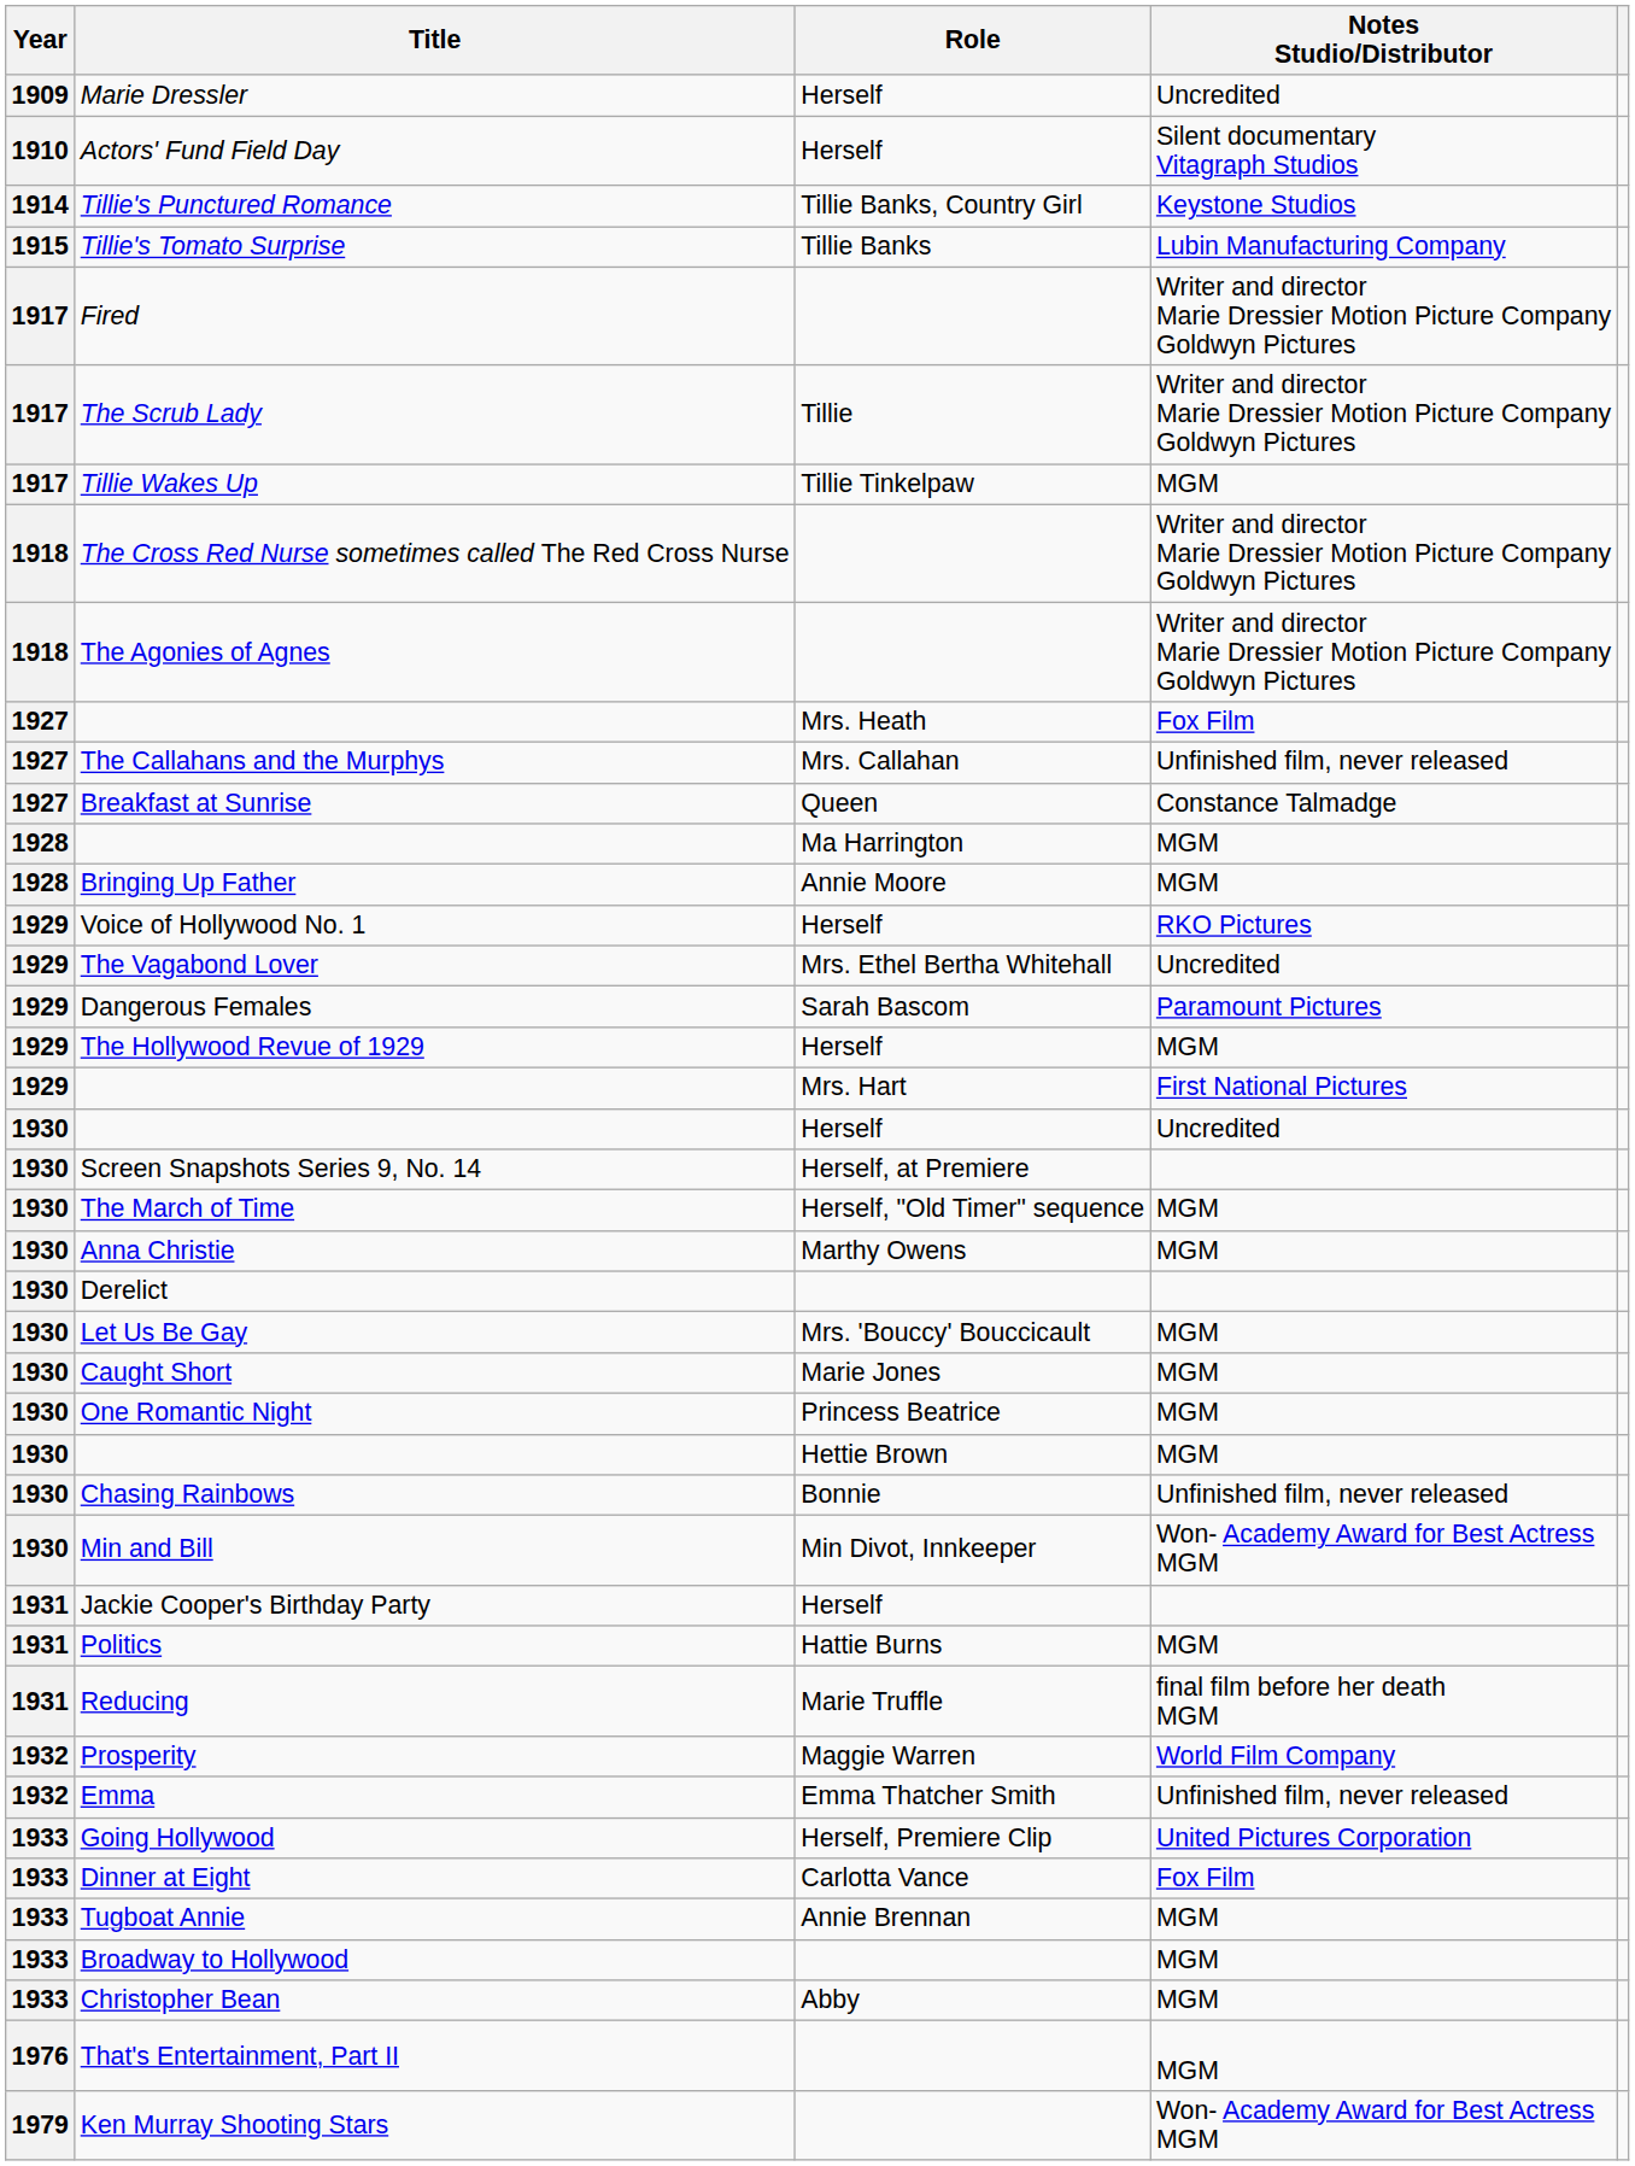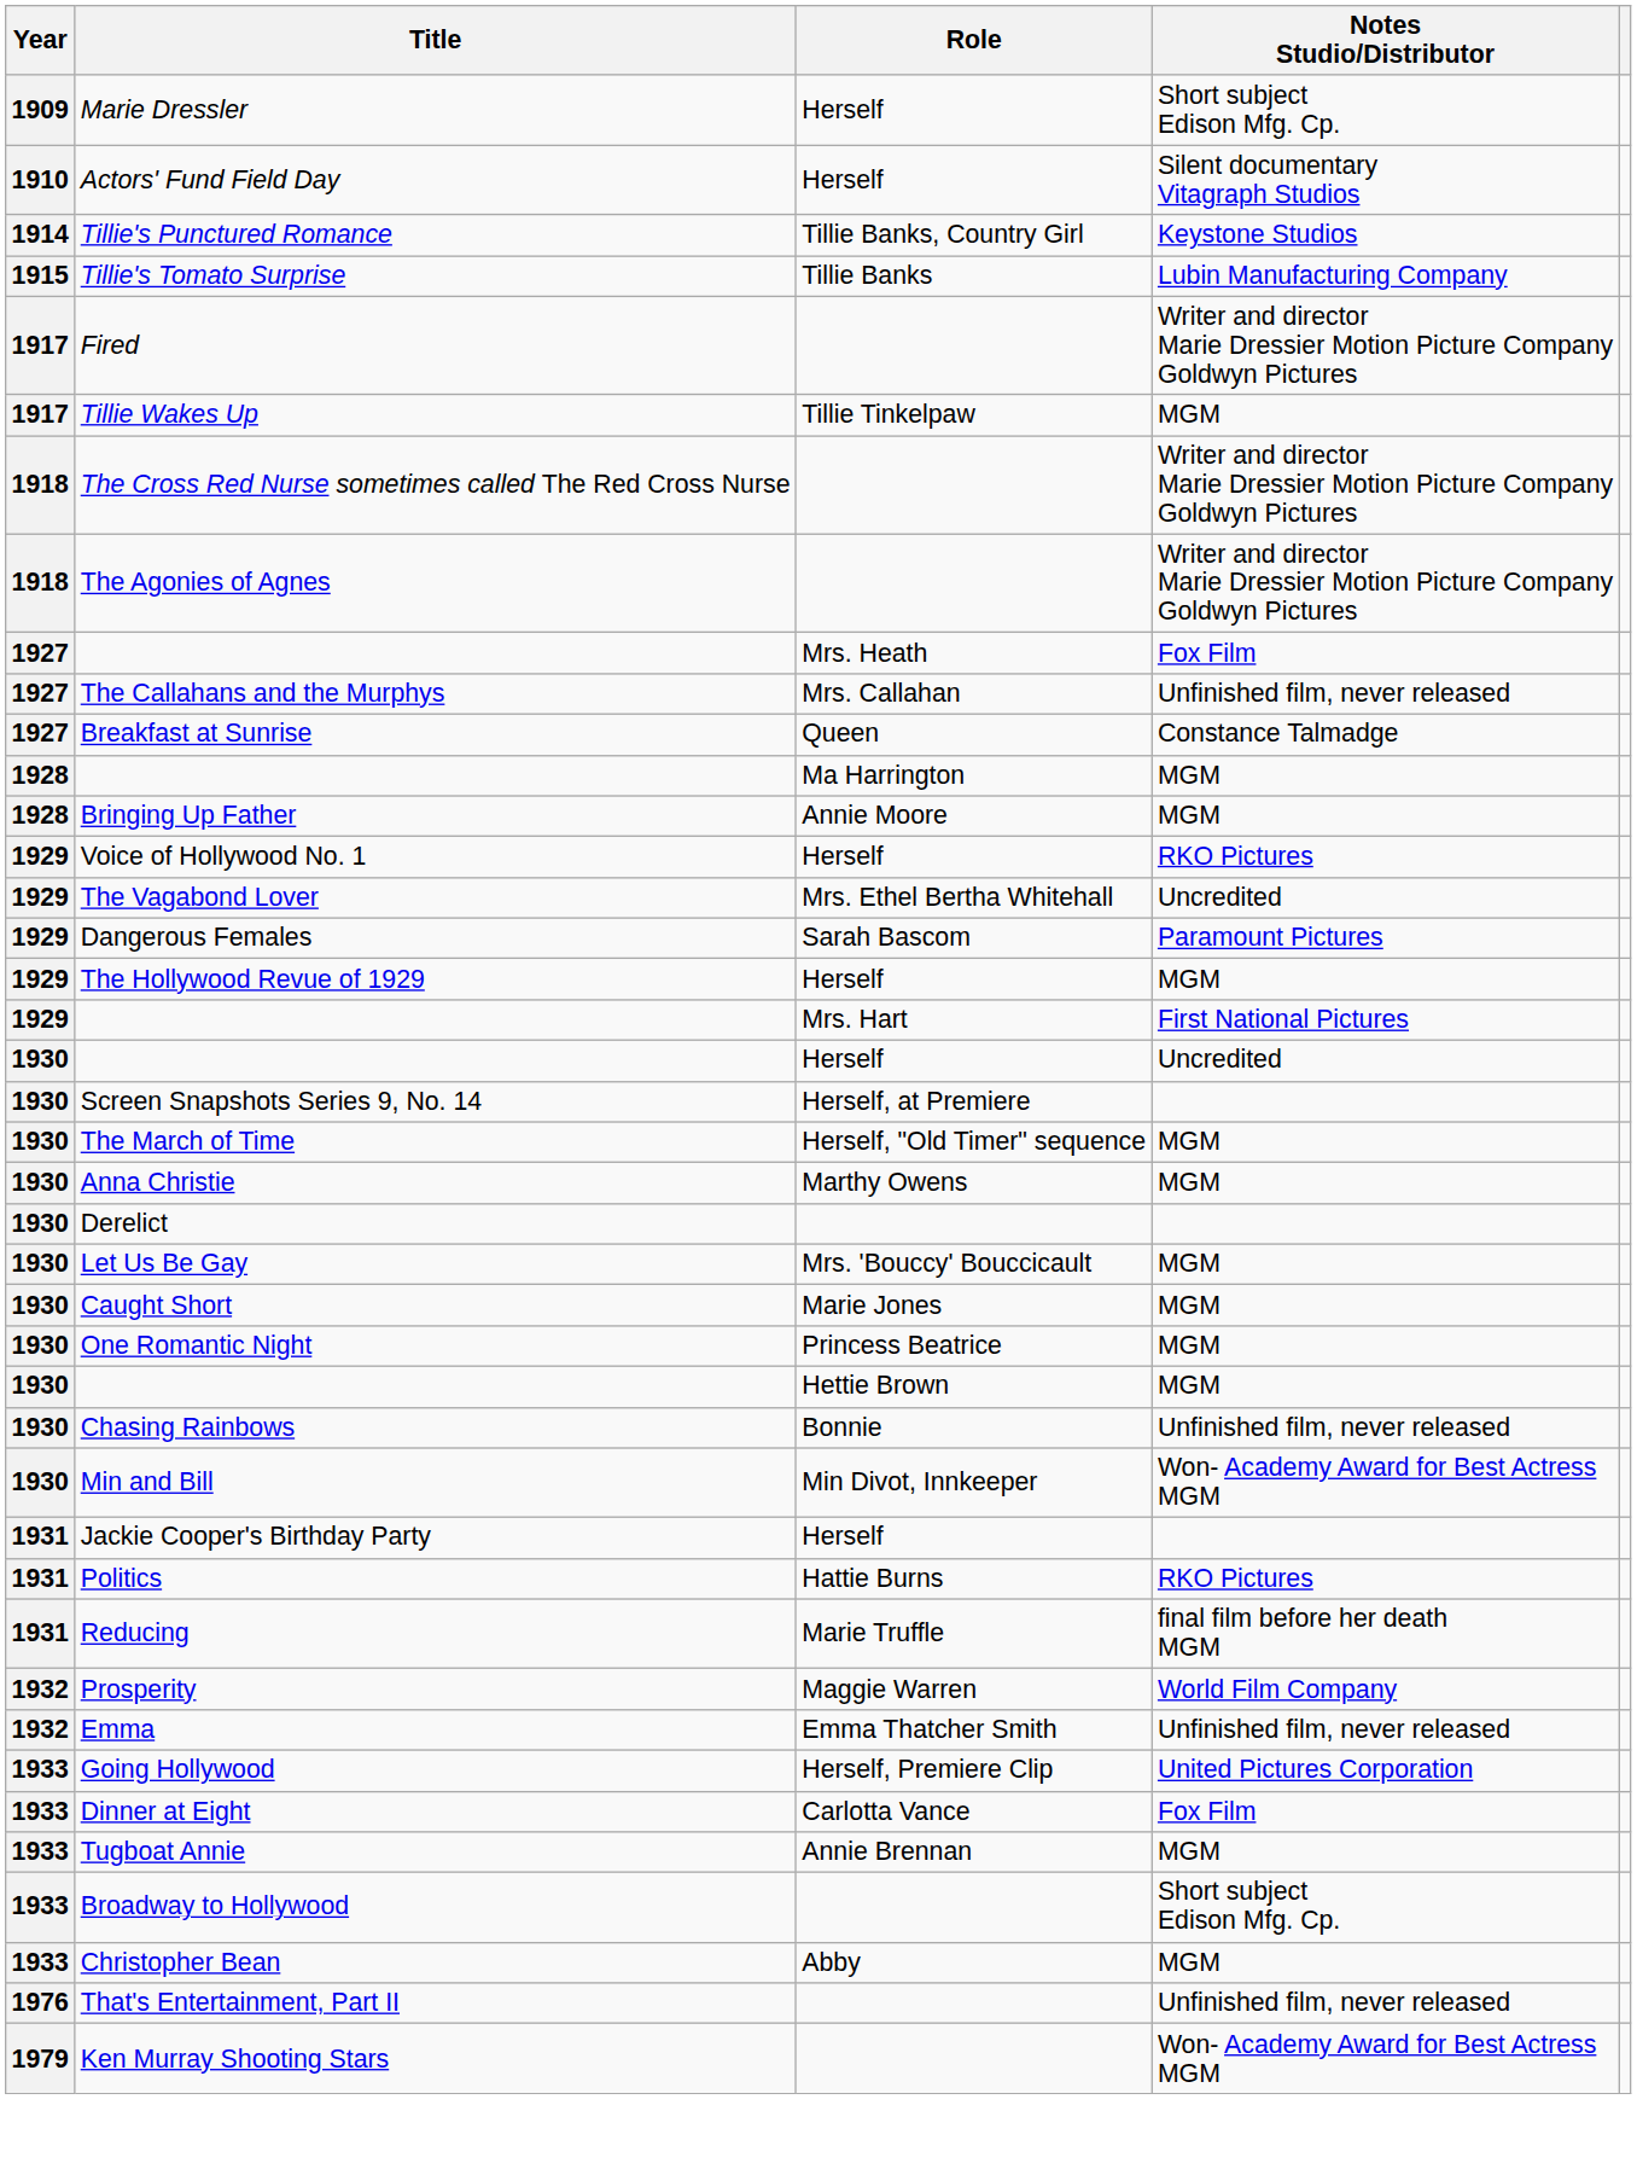 <table class="wikitable sortable plainrowheaders">
 <tr>
 <th scope="col">Year</th>
 <th scope="col">Title</th>
 <th scope="col">Role</th>
 <th class="unsortable">Notes<br>Studio/Distributor</th>
 <th scope="col" class="unsortable"></th>
 </tr>
 <tr>
 <th scope="row">1909</th>
 <td><em>Marie Dressler</em></td>
 <td>Herself</td>
-<td>Uncredited</td>
+<td>Short subject<br>Edison Mfg. Cp.</td>
 <td align="center"></td>
 </tr>
 <tr>
 <th scope="row">1910</th>
 <td><em>Actors' Fund Field Day</em></td>
 <td>Herself</td>
 <td>Silent documentary<br><a href='#'>Vitagraph Studios</a></td>
 <td align="center"></td>
 </tr>
 <tr>
 <th scope="row">1914</th>
 <td><em><a href='#'>Tillie's Punctured Romance</a></em></td>
 <td>Tillie Banks, Country Girl</td>
 <td><a href='#'>Keystone Studios</a></td>
 <td align="center"></td>
 </tr>
 <tr>
 <th scope="row">1915</th>
 <td><em><a href='#'>Tillie's Tomato Surprise</a></em></td>
 <td>Tillie Banks</td>
 <td><a href='#'>Lubin Manufacturing Company</a></td>
 <td align="center"></td>
 </tr>
 <tr>
 <th scope="row">1917</th>
 <td><em>Fired</em></td>
 <td></td>
-<td>Writer and director<br>Marie Dressier Motion Picture Company<br>Goldwyn Pictures</td>
-<td align="center"></td>
-</tr>
-<tr>
-<th scope="row">1917</th>
-<td data-sort-value="Scrub Lady, The"><em><a href='#'>The Scrub Lady</a></em></td>
-<td>Tillie</td>
 <td>Writer and director<br>Marie Dressier Motion Picture Company<br>Goldwyn Pictures</td>
 <td align="center"></td>
 </tr>
 <tr>
 <th scope="row">1917</th>
 <td><em><a href='#'>Tillie Wakes Up</a></em></td>
 <td>Tillie Tinkelpaw</td>
 <td>MGM</td>
 <td align="center"></td>
 </tr>
 <tr>
 <th scope="row">1918</th>
 <td data-sort-value="Cross Red Nurse, The"><em><a href='#'>The Cross Red Nurse</a> sometimes called </em>The Red Cross Nurse<em></td>
 <td></td>
 <td>Writer and director<br>Marie Dressier Motion Picture Company<br>Goldwyn Pictures</td>
 <td align="center"></td>
 </tr>
 <tr>
 <th scope="row">1918</th>
 <td data-sort-value="Agonies of Agnes, The"></em><a href='#'>The Agonies of Agnes</a><em></td>
 <td></td>
 <td>Writer and director<br>Marie Dressier Motion Picture Company<br>Goldwyn Pictures</td>
 <td align="center"></td>
 </tr>
 <tr>
 <th scope="row">1927</th>
 <td></em><em></td>
 <td>Mrs. Heath</td>
 <td><a href='#'>Fox Film</a></td>
 <td align="center"></td>
 </tr>
 <tr>
 <th scope="row">1927</th>
 <td data-sort-value="Callahans and the Murphys, The"></em><a href='#'>The Callahans and the Murphys</a><em></td>
 <td>Mrs. Callahan</td>
 <td>Unfinished film, never released</td>
 <td align="center"></td>
 </tr>
 <tr>
 <th scope="row">1927</th>
 <td></em><a href='#'>Breakfast at Sunrise</a><em></td>
 <td>Queen</td>
 <td>Constance Talmadge</td>
 <td align="center"></td>
 </tr>
 <tr>
 <th scope="row">1928</th>
 <td></em><em></td>
 <td>Ma Harrington</td>
 <td>MGM</td>
 <td align="center"></td>
 </tr>
 <tr>
 <th scope="row">1928</th>
 <td></em><a href='#'>Bringing Up Father</a><em></td>
 <td>Annie Moore</td>
 <td>MGM</td>
 <td align="center"></td>
 </tr>
 <tr>
 <th scope="row">1929</th>
 <td></em>Voice of Hollywood No. 1<em></td>
 <td>Herself</td>
 <td><a href='#'>RKO Pictures</a></td>
 <td align="center"></td>
 </tr>
 <tr>
 <th scope="row">1929</th>
 <td data-sort-value="Vagabond Lover, The"></em><a href='#'>The Vagabond Lover</a><em></td>
 <td>Mrs. Ethel Bertha Whitehall</td>
 <td>Uncredited</td>
 <td align="center"></td>
 </tr>
 <tr>
 <th scope="row">1929</th>
 <td></em>Dangerous Females<em></td>
 <td>Sarah Bascom</td>
 <td><a href='#'>Paramount Pictures</a></td>
 <td align="center"></td>
 </tr>
 <tr>
 <th scope="row">1929</th>
 <td></em><a href='#'>The Hollywood Revue of 1929</a><em></td>
 <td>Herself</td>
 <td>MGM</td>
 <td align="center"></td>
 </tr>
 <tr>
 <th scope="row">1929</th>
 <td></em><em></td>
 <td>Mrs. Hart</td>
 <td><a href='#'>First National Pictures</a></td>
 <td align="center"></td>
 </tr>
 <tr>
 <th scope="row">1930</th>
 <td></em><em></td>
 <td>Herself</td>
 <td>Uncredited</td>
 <td align="center"></td>
 </tr>
 <tr>
 <th scope="row">1930</th>
 <td></em>Screen Snapshots Series 9, No. 14<em></td>
 <td>Herself, at Premiere</td>
 <td></td>
 <td align="center"></td>
 </tr>
 <tr>
 <th scope="row">1930</th>
 <td data-sort-value="March of Time, The"></em><a href='#'>The March of Time</a><em></td>
 <td>Herself, "Old Timer" sequence</td>
 <td>MGM</td>
 <td align="center"></td>
 </tr>
 <tr>
 <th scope="row">1930</th>
 <td></em><a href='#'>Anna Christie</a><em></td>
 <td>Marthy Owens</td>
 <td>MGM</td>
 <td align="center"></td>
 </tr>
 <tr>
 <th scope="row">1930</th>
 <td></em>Derelict<em></td>
 <td></td>
 <td></td>
 <td align="center"></td>
 </tr>
 <tr>
 <th scope="row">1930</th>
 <td></em><a href='#'>Let Us Be Gay</a><em></td>
 <td>Mrs. 'Bouccy' Bouccicault</td>
 <td>MGM</td>
 <td align="center"></td>
 </tr>
 <tr>
 <th scope="row">1930</th>
 <td></em><a href='#'>Caught Short</a><em></td>
 <td>Marie Jones</td>
 <td>MGM</td>
 <td align="center"></td>
 </tr>
 <tr>
 <th scope="row">1930</th>
 <td></em><a href='#'>One Romantic Night</a><em></td>
 <td>Princess Beatrice</td>
 <td>MGM</td>
 <td align="center"></td>
 </tr>
 <tr>
 <th scope="row">1930</th>
 <td></em><em></td>
 <td>Hettie Brown</td>
 <td>MGM</td>
 <td align="center"></td>
 </tr>
 <tr>
 <th scope="row">1930</th>
 <td></em><a href='#'>Chasing Rainbows</a><em></td>
 <td>Bonnie</td>
 <td>Unfinished film, never released</td>
 <td align="center"></td>
 </tr>
 <tr>
 <th scope="row">1930</th>
 <td></em><a href='#'>Min and Bill</a><em></td>
 <td>Min Divot, Innkeeper</td>
 <td>Won- <a href='#'>Academy Award for Best Actress</a><br>MGM</td>
 <td align="center"></td>
 </tr>
 <tr>
 <th scope="row">1931</th>
 <td></em>Jackie Cooper's Birthday Party<em></td>
 <td>Herself</td>
 <td></td>
 <td align="center"></td>
 </tr>
 <tr>
 <th scope="row">1931</th>
 <td></em><a href='#'>Politics</a><em></td>
 <td>Hattie Burns</td>
-<td>MGM</td>
+<td><a href='#'>RKO Pictures</a></td>
 <td align="center"></td>
 </tr>
 <tr>
 <th scope="row">1931</th>
 <td></em><a href='#'>Reducing</a><em></td>
 <td>Marie Truffle</td>
 <td>final film before her death<br>MGM</td>
 <td align="center"></td>
 </tr>
 <tr>
 <th scope="row">1932</th>
 <td></em><a href='#'>Prosperity</a><em></td>
 <td>Maggie Warren</td>
 <td><a href='#'>World Film Company</a></td>
 <td align="center"></td>
 </tr>
 <tr>
 <th scope="row">1932</th>
 <td></em><a href='#'>Emma</a><em></td>
 <td>Emma Thatcher Smith</td>
 <td>Unfinished film, never released</td>
 <td align="center"></td>
 </tr>
 <tr>
 <th scope="row">1933</th>
 <td></em><a href='#'>Going Hollywood</a><em></td>
 <td>Herself, Premiere Clip</td>
 <td><a href='#'>United Pictures Corporation</a></td>
 <td align="center"></td>
 </tr>
 <tr>
 <th scope="row">1933</th>
 <td></em><a href='#'>Dinner at Eight</a><em></td>
 <td>Carlotta Vance</td>
 <td><a href='#'>Fox Film</a></td>
 <td align="center"></td>
 </tr>
 <tr>
 <th scope="row">1933</th>
 <td></em><a href='#'>Tugboat Annie</a><em></td>
 <td>Annie Brennan</td>
 <td>MGM</td>
 <td align="center"></td>
 </tr>
 <tr>
 <th scope="row">1933</th>
 <td></em><a href='#'>Broadway to Hollywood</a><em></td>
 <td></td>
-<td>MGM</td>
+<td>Short subject<br>Edison Mfg. Cp.</td>
 <td align="center"></td>
 </tr>
 <tr>
 <th scope="row">1933</th>
 <td></em><a href='#'>Christopher Bean</a><em></td>
 <td>Abby</td>
 <td>MGM</td>
 <td align="center"></td>
 </tr>
 <tr>
 <th scope="row">1976</th>
 <td></em><a href='#'>That's Entertainment, Part II</a><em></td>
 <td></td>
-<td><br>MGM</td>
+<td>Unfinished film, never released</td>
 <td align="center"></td>
 </tr>
 <tr>
 <th scope="row">1979</th>
 <td></em><a href='#'>Ken Murray Shooting Stars</a><em></td>
 <td></td>
 <td>Won- <a href='#'>Academy Award for Best Actress</a><br>MGM</td>
 <td align="center"></td>
 </tr>
 </table>
